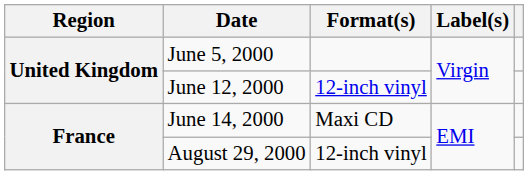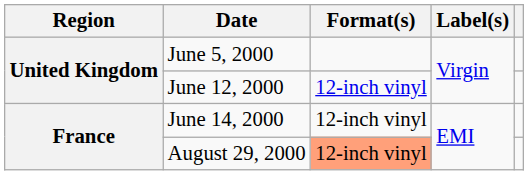 <table class="wikitable plainrowheaders">
 <tr>
 <th scope="col">Region</th>
 <th scope="col">Date</th>
 <th scope="col">Format(s)</th>
 <th scope="col">Label(s)</th>
 <th scope="col"></th>
 </tr>
 <tr>
 <th scope="row" rowspan="2">United Kingdom</th>
 <td>June 5, 2000</td>
 <td></td>
 <td rowspan="2"><a href='#'>Virgin</a></td>
 <td></td>
 </tr>
 <tr>
 <td>June 12, 2000</td>
 <td><a href='#'>12-inch vinyl</a></td>
 <td></td>
 </tr>
 <tr>
 <th scope="row" rowspan="2">France</th>
 <td>June 14, 2000</td>
-<td>Maxi CD</td>
+<td>12-inch vinyl</td>
 <td rowspan="2"><a href='#'>EMI</a></td>
 <td></td>
 </tr>
 <tr>
 <td>August 29, 2000</td>
-<td>12-inch vinyl</td>
+<td style="background: lightsalmon;">12-inch vinyl</td>
 <td></td>
 </tr>
 </table>
